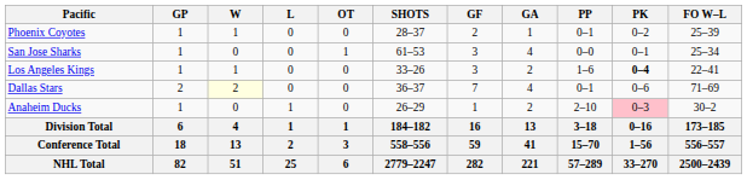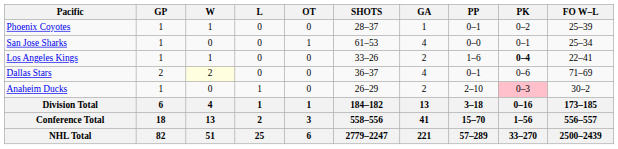 <table class="wikitable" style="text-align:center; width:65em; font-size:85%;">
 <tr>
 <th width="20%">Pacific</th>
 <th width="7.5%">GP</th>
 <th width="7.5%">W</th>
 <th width="7.5%">L</th>
 <th width="7.5%">OT</th>
 <th width="10%">SHOTS</th>
-<th width="7.5%">GF</th>
 <th width="7.5%">GA</th>
 <th width="7.5%">PP</th>
 <th width="7.5%">PK</th>
 <th width="10%">FO W–L</th>
 </tr>
 <tr>
 <td align=left><a href='#'>Phoenix Coyotes</a></td>
 <td>1</td>
 <td>1</td>
 <td>0</td>
 <td>0</td>
 <td>28–37</td>
-<td>2</td>
 <td>1</td>
 <td>0–1</td>
 <td>0–2</td>
 <td>25–39</td>
 </tr>
 <tr>
 <td align=left><a href='#'>San Jose Sharks</a></td>
 <td>1</td>
 <td>0</td>
 <td>0</td>
 <td>1</td>
 <td>61–53</td>
-<td>3</td>
 <td>4</td>
 <td>0–0</td>
 <td>0–1</td>
 <td>25–34</td>
 </tr>
 <tr>
 <td align=left><a href='#'>Los Angeles Kings</a></td>
 <td>1</td>
 <td>1</td>
 <td>0</td>
 <td>0</td>
 <td>33–26</td>
-<td>3</td>
 <td>2</td>
 <td>1–6</td>
 <td><strong>0–4</strong></td>
 <td>22–41</td>
 </tr>
 <tr>
 <td align=left><a href='#'>Dallas Stars</a></td>
 <td>2</td>
 <td style="background: lightyellow;">2</td>
 <td>0</td>
 <td>0</td>
 <td>36–37</td>
-<td>7</td>
 <td>4</td>
 <td>0–1</td>
 <td>0–6</td>
 <td>71–69</td>
 </tr>
 <tr>
 <td align=left><a href='#'>Anaheim Ducks</a></td>
 <td>1</td>
 <td>0</td>
 <td>1</td>
 <td>0</td>
 <td>26–29</td>
-<td>1</td>
 <td>2</td>
 <td>2–10</td>
 <td style="background: pink;">0–3</td>
 <td>30–2</td>
 </tr>
 <tr>
 <th>Division Total</th>
 <th>6</th>
 <th>4</th>
 <th>1</th>
 <th>1</th>
 <th>184–182</th>
-<th>16</th>
 <th>13</th>
 <th>3–18</th>
 <th>0–16</th>
 <th>173–185</th>
 </tr>
 <tr>
 <th>Conference Total</th>
 <th>18</th>
 <th>13</th>
 <th>2</th>
 <th>3</th>
 <th>558–556</th>
-<th>59</th>
 <th>41</th>
 <th>15–70</th>
 <th>1–56</th>
 <th>556–557</th>
 </tr>
 <tr>
 <th>NHL Total</th>
 <th>82</th>
 <th>51</th>
 <th>25</th>
 <th>6</th>
 <th>2779–2247</th>
-<th>282</th>
 <th>221</th>
 <th>57–289</th>
 <th>33–270</th>
 <th>2500–2439</th>
 </tr>
 </table>
